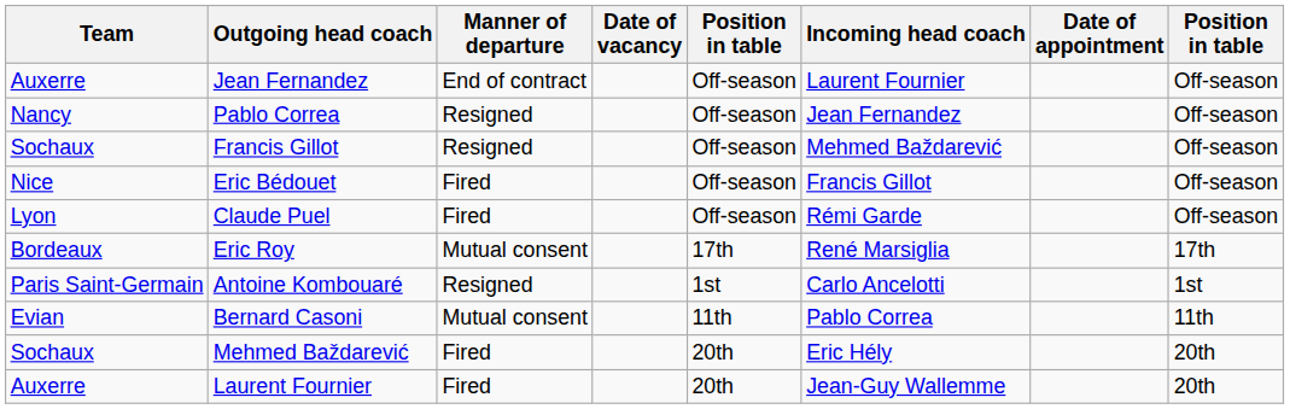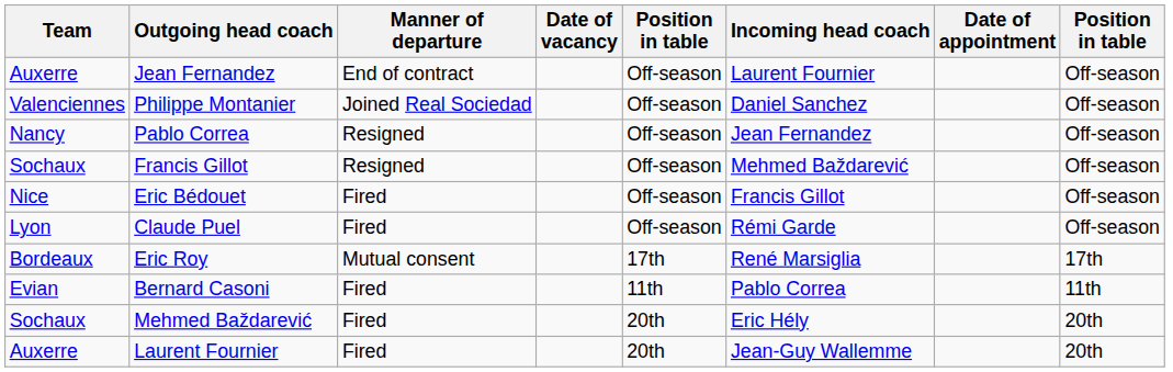 <table class="wikitable sortable">
 <tr>
 <th>Team</th>
 <th>Outgoing head coach</th>
 <th>Manner of<br>departure</th>
 <th>Date of<br>vacancy</th>
 <th>Position<br>in table</th>
 <th>Incoming head coach</th>
 <th>Date of<br>appointment</th>
 <th>Position<br>in table</th>
 </tr>
 <tr>
 <td><a href='#'>Auxerre</a></td>
 <td> <a href='#'>Jean Fernandez</a></td>
 <td>End of contract</td>
 <td></td>
 <td>Off-season</td>
 <td> <a href='#'>Laurent Fournier</a></td>
+<td></td>
+<td>Off-season</td>
+</tr>
+<tr>
+<td><a href='#'>Valenciennes</a></td>
+<td> <a href='#'>Philippe Montanier</a></td>
+<td>Joined <a href='#'>Real Sociedad</a></td>
+<td></td>
+<td>Off-season</td>
+<td> <a href='#'>Daniel Sanchez</a></td>
 <td></td>
 <td>Off-season</td>
 </tr>
 <tr>
 <td><a href='#'>Nancy</a></td>
 <td> <a href='#'>Pablo Correa</a></td>
 <td>Resigned</td>
 <td></td>
 <td>Off-season</td>
 <td> <a href='#'>Jean Fernandez</a></td>
 <td></td>
 <td>Off-season</td>
 </tr>
 <tr>
 <td><a href='#'>Sochaux</a></td>
 <td> <a href='#'>Francis Gillot</a></td>
 <td>Resigned</td>
 <td></td>
 <td>Off-season</td>
 <td> <a href='#'>Mehmed Baždarević</a></td>
 <td></td>
 <td>Off-season</td>
 </tr>
 <tr>
 <td><a href='#'>Nice</a></td>
 <td> <a href='#'>Eric Bédouet</a></td>
 <td>Fired</td>
 <td></td>
 <td>Off-season</td>
 <td> <a href='#'>Francis Gillot</a></td>
 <td></td>
 <td>Off-season</td>
 </tr>
 <tr>
 <td><a href='#'>Lyon</a></td>
 <td> <a href='#'>Claude Puel</a></td>
 <td>Fired</td>
 <td></td>
 <td>Off-season</td>
 <td> <a href='#'>Rémi Garde</a></td>
 <td></td>
 <td>Off-season</td>
 </tr>
 <tr>
 <td><a href='#'>Bordeaux</a></td>
 <td> <a href='#'>Eric Roy</a></td>
 <td>Mutual consent</td>
 <td></td>
 <td>17th</td>
 <td> <a href='#'>René Marsiglia</a></td>
 <td></td>
 <td>17th</td>
 </tr>
 <tr>
-<td><a href='#'>Paris Saint-Germain</a></td>
-<td> <a href='#'>Antoine Kombouaré</a></td>
-<td>Resigned</td>
-<td></td>
-<td>1st</td>
-<td> <a href='#'>Carlo Ancelotti</a></td>
-<td></td>
-<td>1st</td>
-</tr>
-<tr>
 <td><a href='#'>Evian</a></td>
 <td> <a href='#'>Bernard Casoni</a></td>
-<td>Mutual consent</td>
+<td>Fired</td>
 <td></td>
 <td>11th</td>
 <td> <a href='#'>Pablo Correa</a></td>
 <td></td>
 <td>11th</td>
 </tr>
 <tr>
 <td><a href='#'>Sochaux</a></td>
 <td> <a href='#'>Mehmed Baždarević</a></td>
 <td>Fired</td>
 <td></td>
 <td>20th</td>
 <td> <a href='#'>Eric Hély</a></td>
 <td></td>
 <td>20th</td>
 </tr>
 <tr>
 <td><a href='#'>Auxerre</a></td>
 <td> <a href='#'>Laurent Fournier</a></td>
 <td>Fired</td>
 <td></td>
 <td>20th</td>
 <td> <a href='#'>Jean-Guy Wallemme</a></td>
 <td></td>
 <td>20th</td>
 </tr>
 </table>
